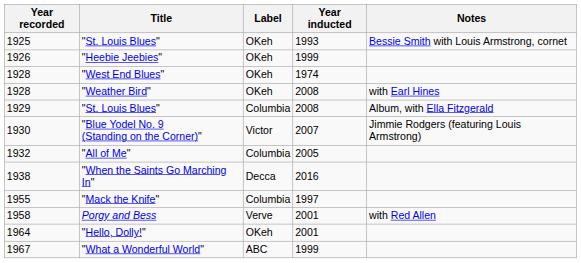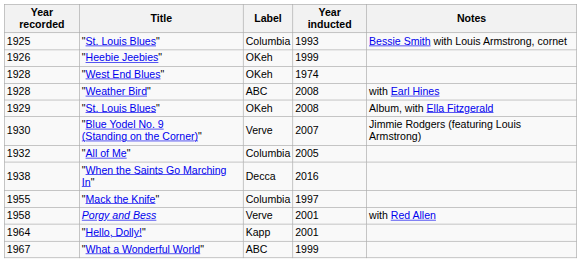 <table class="wikitable sortable">
 <tr>
 <th>Year recorded</th>
 <th>Title</th>
 <th>Label</th>
 <th>Year inducted</th>
 <th>Notes</th>
 </tr>
 <tr>
 <td>1925</td>
 <td>"<a href='#'>St. Louis Blues</a>"</td>
-<td>OKeh</td>
+<td>Columbia</td>
 <td>1993</td>
 <td><a href='#'>Bessie Smith</a> with Louis Armstrong, cornet</td>
 </tr>
 <tr>
 <td>1926</td>
 <td>"<a href='#'>Heebie Jeebies</a>"</td>
 <td>OKeh</td>
 <td>1999</td>
 <td></td>
 </tr>
 <tr>
 <td>1928</td>
 <td>"<a href='#'>West End Blues</a>"</td>
 <td>OKeh</td>
 <td>1974</td>
 <td></td>
 </tr>
 <tr>
 <td>1928</td>
 <td>"<a href='#'>Weather Bird</a>"</td>
-<td>OKeh</td>
+<td>ABC</td>
 <td>2008</td>
 <td>with <a href='#'>Earl Hines</a></td>
 </tr>
 <tr>
 <td>1929</td>
 <td>"<a href='#'>St. Louis Blues</a>"</td>
-<td>Columbia</td>
+<td>OKeh</td>
 <td>2008</td>
 <td>Album, with <a href='#'>Ella Fitzgerald</a></td>
 </tr>
 <tr>
 <td>1930</td>
 <td>"<a href='#'>Blue Yodel No. 9<br>(Standing on the Corner)</a>"</td>
-<td>Victor</td>
+<td>Verve</td>
 <td>2007</td>
 <td>Jimmie Rodgers (featuring Louis Armstrong)</td>
 </tr>
 <tr>
 <td>1932</td>
 <td>"<a href='#'>All of Me</a>"</td>
 <td>Columbia</td>
 <td>2005</td>
 <td></td>
 </tr>
 <tr>
 <td>1938</td>
 <td>"<a href='#'>When the Saints Go Marching In</a>"</td>
 <td>Decca</td>
 <td>2016</td>
 <td></td>
 </tr>
 <tr>
 <td>1955</td>
 <td>"<a href='#'>Mack the Knife</a>"</td>
 <td>Columbia</td>
 <td>1997</td>
 <td></td>
 </tr>
 <tr>
 <td>1958</td>
 <td><em><a href='#'>Porgy and Bess</a></em></td>
 <td>Verve</td>
 <td>2001</td>
 <td>with <a href='#'>Red Allen</a></td>
 </tr>
 <tr>
 <td>1964</td>
 <td>"<a href='#'>Hello, Dolly!</a>"</td>
-<td>OKeh</td>
+<td>Kapp</td>
 <td>2001</td>
 <td></td>
 </tr>
 <tr>
 <td>1967</td>
 <td>"<a href='#'>What a Wonderful World</a>"</td>
 <td>ABC</td>
 <td>1999</td>
 <td></td>
 </tr>
 </table>
